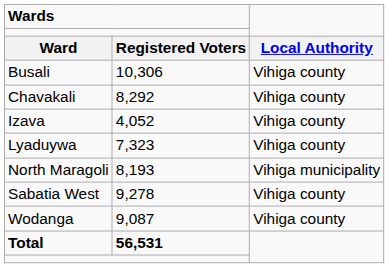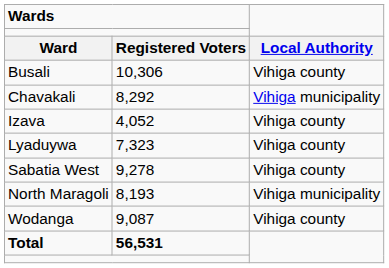 <table class="wikitable">
 <tr>
 <td colspan="2"><strong>Wards</strong></td>
 </tr>
 <tr>
 <td colspan="2"></td>
 </tr>
 <tr>
 <th>Ward</th>
 <th>Registered Voters</th>
 <th><a href='#'>Local Authority</a></th>
 </tr>
 <tr>
 <td>Busali</td>
 <td>10,306</td>
 <td>Vihiga county</td>
 </tr>
 <tr>
 <td>Chavakali</td>
 <td>8,292</td>
-<td>Vihiga county</td>
+<td><a href='#'>Vihiga</a> municipality</td>
 </tr>
 <tr>
 <td>Izava</td>
 <td>4,052</td>
 <td>Vihiga county</td>
 </tr>
 <tr>
 <td>Lyaduywa</td>
 <td>7,323</td>
 <td>Vihiga county</td>
 </tr>
 <tr>
+<td>Sabatia West</td>
+<td>9,278</td>
+<td>Vihiga county</td>
+</tr>
+<tr>
 <td>North Maragoli</td>
 <td>8,193</td>
 <td>Vihiga municipality</td>
-</tr>
-<tr>
-<td>Sabatia West</td>
-<td>9,278</td>
-<td>Vihiga county</td>
 </tr>
 <tr>
 <td>Wodanga</td>
 <td>9,087</td>
 <td>Vihiga county</td>
 </tr>
 <tr>
 <td><strong>Total</strong></td>
 <td><strong>56,531</strong></td>
 </tr>
 <tr>
 <td colspan="2"></td>
 </tr>
 </table>
